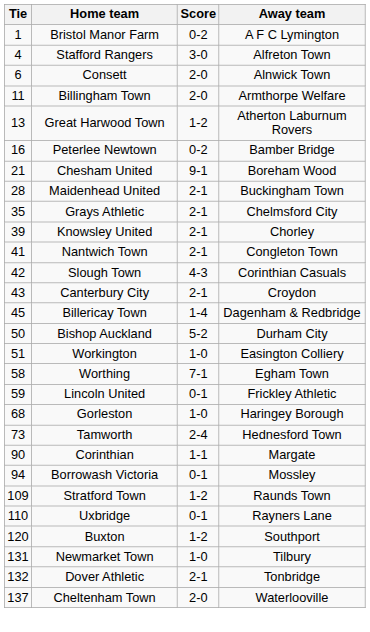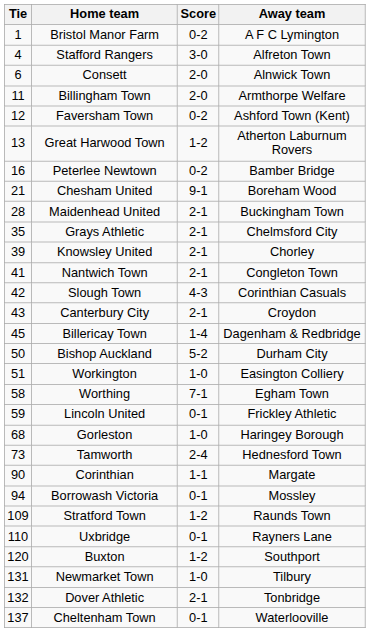 <table class="wikitable" style="text-align:center;">
 <tr>
 <th width=20>Tie</th>
 <th width=175>Home team</th>
 <th width=20>Score</th>
 <th width=175>Away team</th>
 </tr>
 <tr>
 <td>1</td>
 <td>Bristol Manor Farm</td>
 <td>0-2</td>
 <td>A F C Lymington</td>
 </tr>
 <tr>
 <td>4</td>
 <td>Stafford Rangers</td>
 <td>3-0</td>
 <td>Alfreton Town</td>
 </tr>
 <tr>
 <td>6</td>
 <td>Consett</td>
 <td>2-0</td>
 <td>Alnwick Town</td>
 </tr>
 <tr>
 <td>11</td>
 <td>Billingham Town</td>
 <td>2-0</td>
 <td>Armthorpe Welfare</td>
+</tr>
+<tr>
+<td>12</td>
+<td>Faversham Town</td>
+<td>0-2</td>
+<td>Ashford Town (Kent)</td>
 </tr>
 <tr>
 <td>13</td>
 <td>Great Harwood Town</td>
 <td>1-2</td>
 <td>Atherton Laburnum Rovers</td>
 </tr>
 <tr>
 <td>16</td>
 <td>Peterlee Newtown</td>
 <td>0-2</td>
 <td>Bamber Bridge</td>
 </tr>
 <tr>
 <td>21</td>
 <td>Chesham United</td>
 <td>9-1</td>
 <td>Boreham Wood</td>
 </tr>
 <tr>
 <td>28</td>
 <td>Maidenhead United</td>
 <td>2-1</td>
 <td>Buckingham Town</td>
 </tr>
 <tr>
 <td>35</td>
 <td>Grays Athletic</td>
 <td>2-1</td>
 <td>Chelmsford City</td>
 </tr>
 <tr>
 <td>39</td>
 <td>Knowsley United</td>
 <td>2-1</td>
 <td>Chorley</td>
 </tr>
 <tr>
 <td>41</td>
 <td>Nantwich Town</td>
 <td>2-1</td>
 <td>Congleton Town</td>
 </tr>
 <tr>
 <td>42</td>
 <td>Slough Town</td>
 <td>4-3</td>
 <td>Corinthian Casuals</td>
 </tr>
 <tr>
 <td>43</td>
 <td>Canterbury City</td>
 <td>2-1</td>
 <td>Croydon</td>
 </tr>
 <tr>
 <td>45</td>
 <td>Billericay Town</td>
 <td>1-4</td>
 <td>Dagenham & Redbridge</td>
 </tr>
 <tr>
 <td>50</td>
 <td>Bishop Auckland</td>
 <td>5-2</td>
 <td>Durham City</td>
 </tr>
 <tr>
 <td>51</td>
 <td>Workington</td>
 <td>1-0</td>
 <td>Easington Colliery</td>
 </tr>
 <tr>
 <td>58</td>
 <td>Worthing</td>
 <td>7-1</td>
 <td>Egham Town</td>
 </tr>
 <tr>
 <td>59</td>
 <td>Lincoln United</td>
 <td>0-1</td>
 <td>Frickley Athletic</td>
 </tr>
 <tr>
 <td>68</td>
 <td>Gorleston</td>
 <td>1-0</td>
 <td>Haringey Borough</td>
 </tr>
 <tr>
 <td>73</td>
 <td>Tamworth</td>
 <td>2-4</td>
 <td>Hednesford Town</td>
 </tr>
 <tr>
 <td>90</td>
 <td>Corinthian</td>
 <td>1-1</td>
 <td>Margate</td>
 </tr>
 <tr>
 <td>94</td>
 <td>Borrowash Victoria</td>
 <td>0-1</td>
 <td>Mossley</td>
 </tr>
 <tr>
 <td>109</td>
 <td>Stratford Town</td>
 <td>1-2</td>
 <td>Raunds Town</td>
 </tr>
 <tr>
 <td>110</td>
 <td>Uxbridge</td>
 <td>0-1</td>
 <td>Rayners Lane</td>
 </tr>
 <tr>
 <td>120</td>
 <td>Buxton</td>
 <td>1-2</td>
 <td>Southport</td>
 </tr>
 <tr>
 <td>131</td>
 <td>Newmarket Town</td>
 <td>1-0</td>
 <td>Tilbury</td>
 </tr>
 <tr>
 <td>132</td>
 <td>Dover Athletic</td>
 <td>2-1</td>
 <td>Tonbridge</td>
 </tr>
 <tr>
 <td>137</td>
 <td>Cheltenham Town</td>
-<td>2-0</td>
+<td>0-1</td>
 <td>Waterlooville</td>
 </tr>
 </table>
